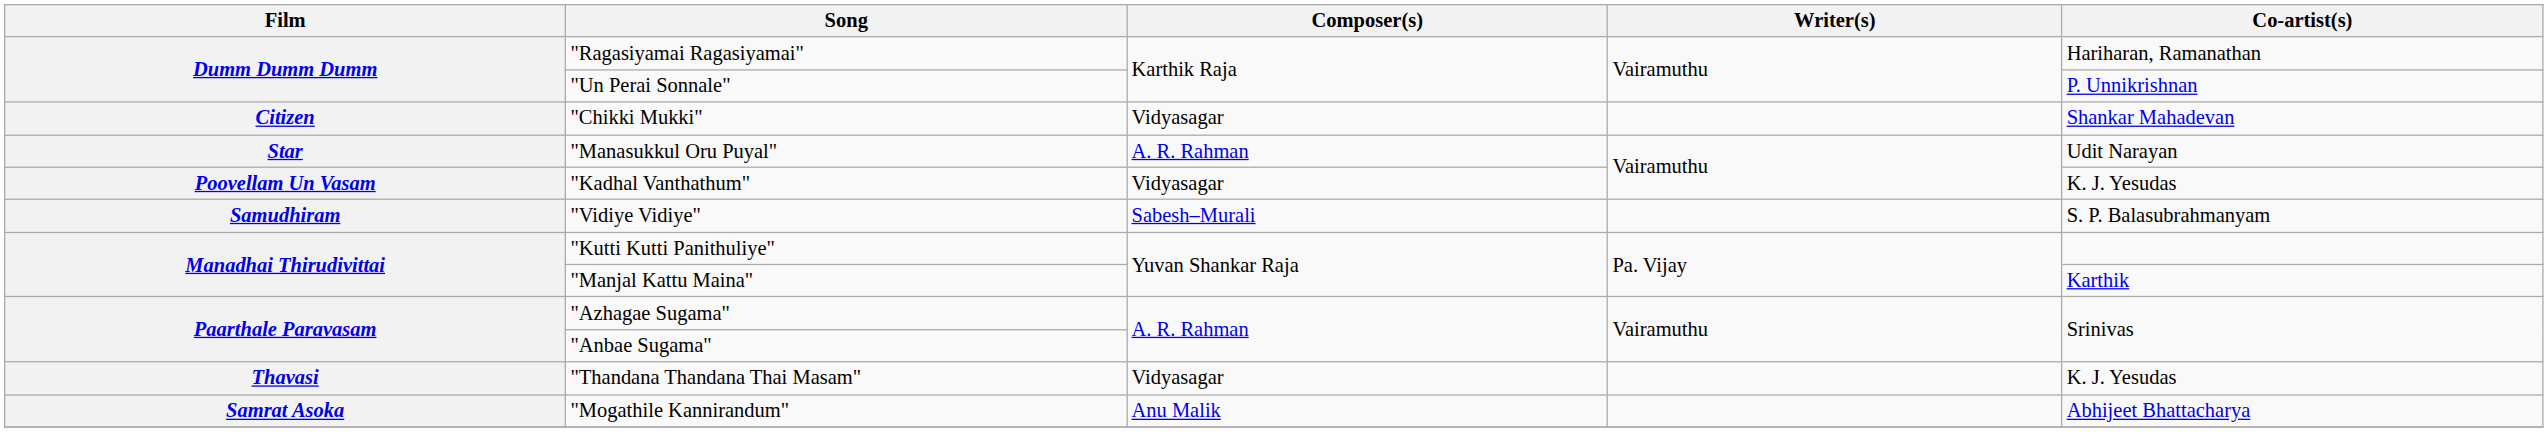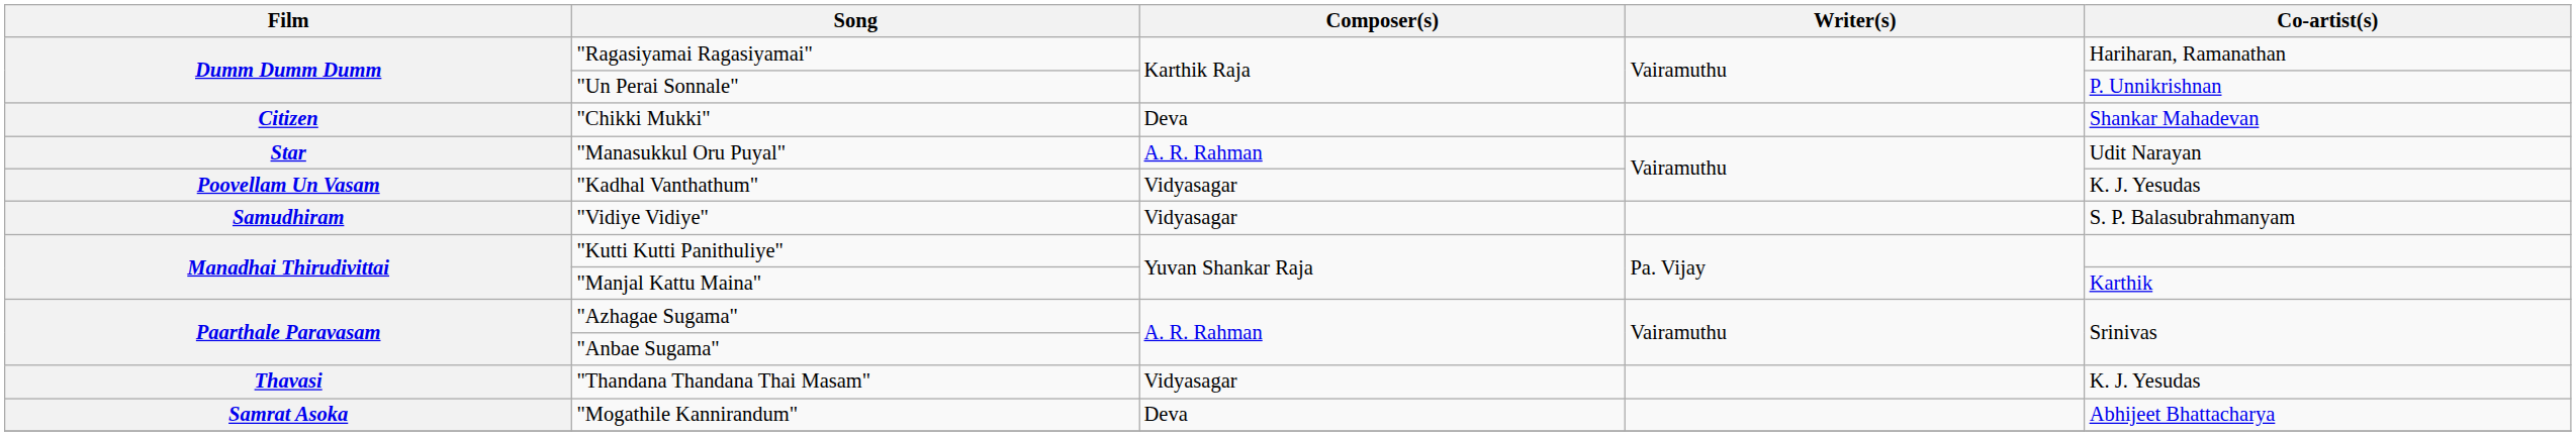 <table class="wikitable plainrowheaders" width="100%" textcolor:#000;">
 <tr>
 <th scope="col" width=21%><strong>Film</strong></th>
 <th scope="col" width=21%><strong>Song</strong></th>
 <th scope="col" width=18%><strong>Composer(s)</strong></th>
 <th scope="col" width=17%><strong>Writer(s)</strong></th>
 <th scope="col" width=18%><strong>Co-artist(s)</strong></th>
 </tr>
 <tr>
 <th scope="row" rowspan="2"><strong><em><a href='#'>Dumm Dumm Dumm</a></em></strong></th>
 <td>"Ragasiyamai Ragasiyamai"</td>
 <td rowspan="2">Karthik Raja</td>
 <td rowspan="2">Vairamuthu</td>
 <td>Hariharan, Ramanathan</td>
 </tr>
 <tr>
 <td>"Un Perai Sonnale"</td>
 <td><a href='#'>P. Unnikrishnan</a></td>
 </tr>
 <tr>
 <th scope="row"><em><a href='#'><strong>Citizen</strong></a></em></th>
 <td>"Chikki Mukki"</td>
-<td>Vidyasagar</td>
+<td>Deva</td>
 <td></td>
 <td><a href='#'>Shankar Mahadevan</a></td>
 </tr>
 <tr>
 <th scope="row"><em><a href='#'><strong>Star</strong></a></em></th>
 <td>"Manasukkul Oru Puyal"</td>
 <td><a href='#'>A. R. Rahman</a></td>
 <td rowspan=2>Vairamuthu</td>
 <td>Udit Narayan</td>
 </tr>
 <tr>
 <th scope="row"><strong><em><a href='#'>Poovellam Un Vasam</a></em></strong></th>
 <td>"Kadhal Vanthathum"</td>
 <td>Vidyasagar</td>
 <td>K. J. Yesudas</td>
 </tr>
 <tr>
 <th scope="row"><strong><em><a href='#'>Samudhiram</a></em></strong></th>
 <td>"Vidiye Vidiye"</td>
-<td><a href='#'>Sabesh–Murali</a></td>
+<td>Vidyasagar</td>
 <td></td>
 <td>S. P. Balasubrahmanyam</td>
 </tr>
 <tr>
 <th scope="row" rowspan="2"><strong><em><a href='#'>Manadhai Thirudivittai</a></em></strong></th>
 <td>"Kutti Kutti Panithuliye"</td>
 <td rowspan="2">Yuvan Shankar Raja</td>
 <td rowspan="2">Pa. Vijay</td>
 <td></td>
 </tr>
 <tr>
 <td>"Manjal Kattu Maina"</td>
 <td><a href='#'>Karthik</a></td>
 </tr>
 <tr>
 <th scope="row" rowspan="2"><strong><em><a href='#'>Paarthale Paravasam</a></em></strong></th>
 <td>"Azhagae Sugama"</td>
 <td rowspan="2"><a href='#'>A. R. Rahman</a></td>
 <td rowspan="2">Vairamuthu</td>
 <td rowspan="2">Srinivas</td>
 </tr>
 <tr>
 <td>"Anbae Sugama"</td>
 </tr>
 <tr>
 <th scope="row"><strong><em><a href='#'>Thavasi</a></em></strong></th>
 <td>"Thandana Thandana Thai Masam"</td>
 <td>Vidyasagar</td>
 <td></td>
 <td>K. J. Yesudas</td>
 </tr>
 <tr>
 <th scope="row"><a href='#'><strong><em>Samrat Asoka</em></strong></a></th>
 <td>"Mogathile Kannirandum"</td>
-<td><a href='#'>Anu Malik</a></td>
+<td>Deva</td>
 <td></td>
 <td><a href='#'>Abhijeet Bhattacharya</a></td>
 </tr>
 <tr>
 </tr>
 </table>
